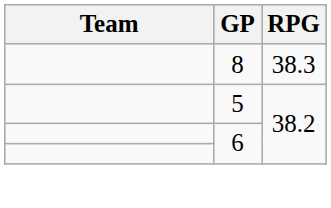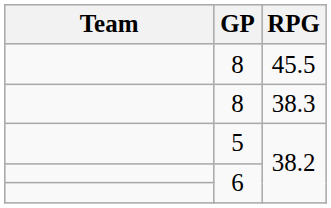 <table class=wikitable>
 <tr>
 <th>Team</th>
 <th width="15%">GP</th>
 <th width="20%">RPG</th>
+</tr>
+<tr>
+<td></td>
+<td align=center>8</td>
+<td align=center>45.5</td>
 </tr>
 <tr>
 <td></td>
 <td align=center>8</td>
 <td align=center>38.3</td>
 </tr>
 <tr>
 <td></td>
 <td align=center>5</td>
 <td align=center rowspan=3>38.2</td>
 </tr>
 <tr>
 <td></td>
 <td align=center rowspan=2>6</td>
 </tr>
 <tr>
 <td></td>
 </tr>
 </table>
